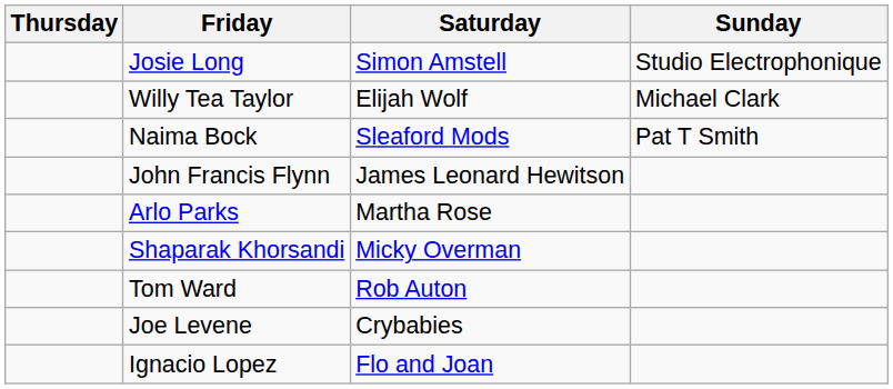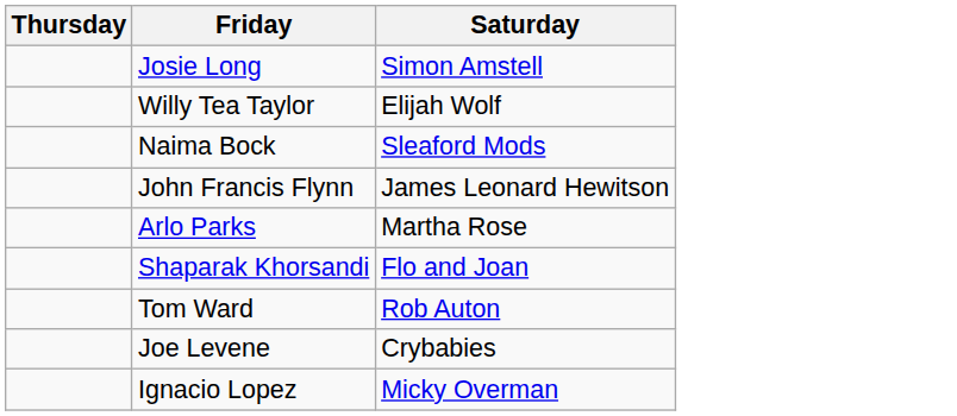 <table class="wikitable">
 <tr>
 <th>Thursday</th>
 <th>Friday</th>
 <th>Saturday</th>
-<th>Sunday</th>
 </tr>
 <tr>
 <td></td>
 <td><a href='#'>Josie Long</a></td>
 <td><a href='#'>Simon Amstell</a></td>
-<td>Studio Electrophonique</td>
 </tr>
 <tr>
 <td></td>
 <td>Willy Tea Taylor</td>
 <td>Elijah Wolf</td>
-<td>Michael Clark</td>
 </tr>
 <tr>
 <td></td>
 <td>Naima Bock</td>
 <td><a href='#'>Sleaford Mods</a></td>
-<td>Pat T Smith</td>
 </tr>
 <tr>
 <td></td>
 <td>John Francis Flynn</td>
 <td>James Leonard Hewitson</td>
-<td></td>
 </tr>
 <tr>
 <td></td>
 <td><a href='#'>Arlo Parks</a></td>
 <td>Martha Rose</td>
-<td></td>
 </tr>
 <tr>
 <td></td>
 <td><a href='#'>Shaparak Khorsandi</a></td>
-<td><a href='#'>Micky Overman</a></td>
-<td></td>
+<td><a href='#'>Flo and Joan</a></td>
 </tr>
 <tr>
 <td></td>
 <td>Tom Ward</td>
 <td><a href='#'>Rob Auton</a></td>
-<td></td>
 </tr>
 <tr>
 <td></td>
 <td>Joe Levene</td>
 <td>Crybabies</td>
-<td></td>
 </tr>
 <tr>
 <td></td>
 <td>Ignacio Lopez</td>
-<td><a href='#'>Flo and Joan</a></td>
-<td></td>
+<td><a href='#'>Micky Overman</a></td>
 </tr>
 </table>
